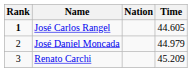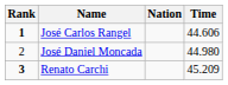 <table class="wikitable sortable">
 <tr>
 <th>Rank</th>
 <th>Name</th>
 <th>Nation</th>
 <th>Time</th>
 </tr>
 <tr>
 <td align="center"><strong>1</strong></td>
 <td><a href='#'>José Carlos Rangel</a></td>
 <td></td>
-<td align="center">44.605</td>
+<td align="center">44.606</td>
 </tr>
 <tr>
 <td align="center">2</td>
 <td><a href='#'>José Daniel Moncada</a></td>
 <td></td>
-<td align="center">44.979</td>
+<td align="center">44.980</td>
 </tr>
 <tr>
-<td align="center">3</td>
+<td align="center"><strong>3</strong></td>
 <td><a href='#'>Renato Carchi</a></td>
 <td></td>
 <td align="center">45.209</td>
 </tr>
 </table>
